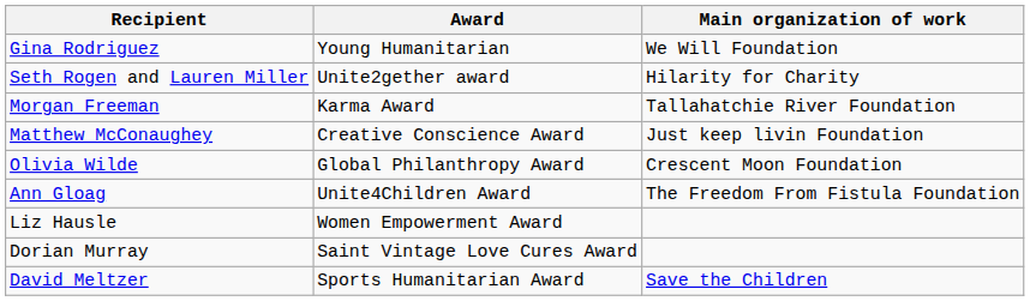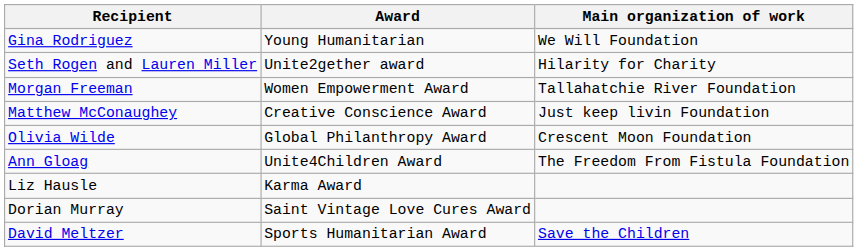 <table class="wikitable">
 <tr>
 <th>Recipient</th>
 <th>Award</th>
 <th>Main organization of work</th>
 </tr>
 <tr>
 <td><a href='#'>Gina Rodriguez</a></td>
 <td>Young Humanitarian</td>
 <td>We Will Foundation</td>
 </tr>
 <tr>
 <td><a href='#'>Seth Rogen</a> and <a href='#'>Lauren Miller</a></td>
 <td>Unite2gether award</td>
 <td>Hilarity for Charity</td>
 </tr>
 <tr>
 <td><a href='#'>Morgan Freeman</a></td>
-<td>Karma Award</td>
+<td>Women Empowerment Award</td>
 <td>Tallahatchie River Foundation</td>
 </tr>
 <tr>
 <td><a href='#'>Matthew McConaughey</a></td>
 <td>Creative Conscience Award</td>
 <td>Just keep livin Foundation</td>
 </tr>
 <tr>
 <td><a href='#'>Olivia Wilde</a></td>
 <td>Global Philanthropy Award</td>
 <td>Crescent Moon Foundation</td>
 </tr>
 <tr>
 <td><a href='#'>Ann Gloag</a></td>
 <td>Unite4Children Award</td>
 <td>The Freedom From Fistula Foundation</td>
 </tr>
 <tr>
 <td>Liz Hausle </td>
-<td>Women Empowerment Award</td>
+<td>Karma Award</td>
 <td></td>
 </tr>
 <tr>
 <td>Dorian Murray </td>
 <td>Saint Vintage Love Cures Award</td>
 <td></td>
 </tr>
 <tr>
 <td><a href='#'>David Meltzer</a></td>
 <td>Sports Humanitarian Award</td>
 <td><a href='#'>Save the Children</a></td>
 </tr>
 </table>
